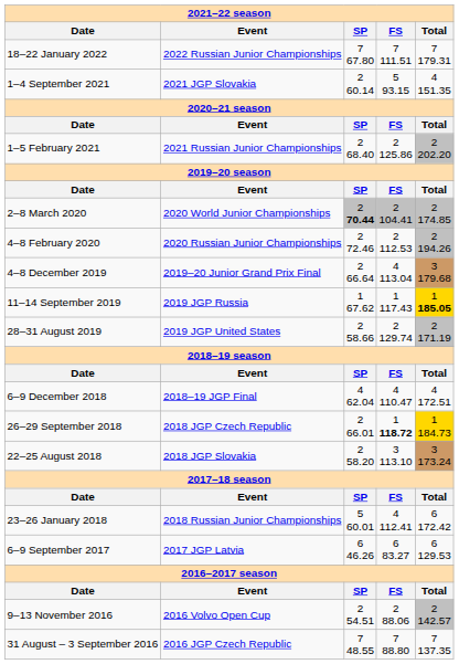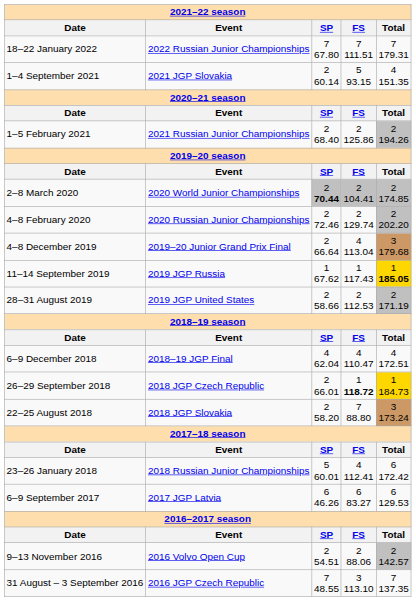 <table class="wikitable">
 <tr>
 <td style="background-color: #ffdead; " colspan=6 align=center><a href='#'><strong>2021–22 season</strong></a></td>
 </tr>
 <tr>
 <th>Date</th>
 <th>Event</th>
 <th><a href='#'>SP</a></th>
 <th><a href='#'>FS</a></th>
 <th>Total</th>
 </tr>
 <tr>
 <td>18–22 January 2022</td>
 <td><a href='#'>2022 Russian Junior Championships</a></td>
 <td align=center>7 <br> 67.80</td>
 <td align=center>7 <br> 111.51</td>
 <td align=center>7 <br> 179.31</td>
 </tr>
 <tr>
 <td>1–4 September 2021</td>
 <td><a href='#'>2021 JGP Slovakia</a></td>
 <td align=center>2 <br> 60.14</td>
 <td align=center>5 <br> 93.15</td>
 <td align=center>4 <br> 151.35</td>
 </tr>
 <tr>
 <td style="background-color: #ffdead; " colspan=6 align=center><a href='#'><strong>2020–21 season</strong></a></td>
 </tr>
 <tr>
 <th>Date</th>
 <th>Event</th>
 <th><a href='#'>SP</a></th>
 <th><a href='#'>FS</a></th>
 <th>Total</th>
 </tr>
 <tr>
 <td>1–5 February 2021</td>
 <td><a href='#'>2021 Russian Junior Championships</a></td>
 <td align=center>2 <br> 68.40</td>
 <td align=center>2 <br> 125.86</td>
-<td align=center bgcolor=silver>2 <br> 202.20</td>
+<td align=center bgcolor=silver>2 <br> 194.26</td>
 </tr>
 <tr>
 <td style="background-color: #ffdead; " colspan=6 align=center><a href='#'><strong>2019–20 season</strong></a></td>
 </tr>
 <tr>
 <th>Date</th>
 <th>Event</th>
 <th><a href='#'>SP</a></th>
 <th><a href='#'>FS</a></th>
 <th>Total</th>
 </tr>
 <tr>
 <td>2–8 March 2020</td>
 <td><a href='#'>2020 World Junior Championships</a></td>
 <td align=center bgcolor=silver>2 <br> <strong>70.44</strong></td>
 <td align=center bgcolor=silver>2 <br> 104.41</td>
 <td align=center bgcolor=silver>2 <br> 174.85</td>
 </tr>
 <tr>
 <td>4–8 February 2020</td>
 <td><a href='#'>2020 Russian Junior Championships</a></td>
 <td align=center>2 <br> 72.46</td>
-<td align=center>2 <br> 112.53</td>
-<td align=center bgcolor=silver>2 <br> 194.26</td>
+<td align=center>2 <br> 129.74</td>
+<td align=center bgcolor=silver>2 <br> 202.20</td>
 </tr>
 <tr>
 <td>4–8 December 2019</td>
 <td><a href='#'>2019–20 Junior Grand Prix Final</a></td>
 <td align=center>2 <br> 66.64</td>
 <td align=center>4 <br> 113.04</td>
 <td align=center bgcolor=cc9966>3 <br> 179.68</td>
 </tr>
 <tr>
 <td>11–14 September 2019</td>
 <td><a href='#'>2019 JGP Russia</a></td>
 <td align=center>1 <br> 67.62</td>
 <td align=center>1 <br> 117.43</td>
 <td align=center bgcolor=gold>1 <br> <strong>185.05</strong></td>
 </tr>
 <tr>
 <td>28–31 August 2019</td>
 <td><a href='#'>2019 JGP United States</a></td>
 <td align=center>2 <br> 58.66</td>
-<td align=center>2 <br> 129.74</td>
+<td align=center>2 <br> 112.53</td>
 <td align=center bgcolor=silver>2 <br> 171.19</td>
 </tr>
 <tr>
 <td style="background-color: #ffdead; " colspan=6 align=center><a href='#'><strong>2018–19 season</strong></a></td>
 </tr>
 <tr>
 <th>Date</th>
 <th>Event</th>
 <th><a href='#'>SP</a></th>
 <th><a href='#'>FS</a></th>
 <th>Total</th>
 </tr>
 <tr>
 <td>6–9 December 2018</td>
 <td><a href='#'>2018–19 JGP Final</a></td>
 <td align=center>4 <br> 62.04</td>
 <td align=center>4 <br> 110.47</td>
 <td align=center>4 <br> 172.51</td>
 </tr>
 <tr>
 <td>26–29 September 2018</td>
 <td><a href='#'>2018 JGP Czech Republic</a></td>
 <td align=center>2 <br> 66.01</td>
 <td align=center>1 <br> <strong>118.72</strong></td>
 <td align=center bgcolor=gold>1 <br> 184.73</td>
 </tr>
 <tr>
 <td>22–25 August 2018</td>
 <td><a href='#'>2018 JGP Slovakia</a></td>
 <td align=center>2 <br> 58.20</td>
-<td align=center>3 <br> 113.10</td>
+<td align=center>7 <br> 88.80</td>
 <td align=center bgcolor=cc9966>3 <br> 173.24</td>
 </tr>
 <tr>
 <td style="background-color: #ffdead; " colspan=6 align=center><a href='#'><strong>2017–18 season</strong></a></td>
 </tr>
 <tr>
 <th>Date</th>
 <th>Event</th>
 <th><a href='#'>SP</a></th>
 <th><a href='#'>FS</a></th>
 <th>Total</th>
 </tr>
 <tr>
 <td>23–26 January 2018</td>
 <td><a href='#'>2018 Russian Junior Championships</a></td>
 <td align=center>5 <br> 60.01</td>
 <td align=center>4 <br> 112.41</td>
 <td align=center>6 <br> 172.42</td>
 </tr>
 <tr>
 <td>6–9 September 2017</td>
 <td><a href='#'>2017 JGP Latvia</a></td>
 <td align=center>6 <br> 46.26</td>
 <td align=center>6 <br> 83.27</td>
 <td align=center>6 <br> 129.53</td>
 </tr>
 <tr>
 <td style="background-color: #ffdead; " colspan=6 align=center><a href='#'><strong>2016–2017 season</strong></a></td>
 </tr>
 <tr>
 <th>Date</th>
 <th>Event</th>
 <th><a href='#'>SP</a></th>
 <th><a href='#'>FS</a></th>
 <th>Total</th>
 </tr>
 <tr>
 <td>9–13 November 2016</td>
 <td><a href='#'>2016 Volvo Open Cup</a></td>
 <td align=center>2 <br> 54.51</td>
 <td align=center>2 <br> 88.06</td>
 <td align=center bgcolor=silver>2 <br> 142.57</td>
 </tr>
 <tr>
 <td>31 August – 3 September 2016</td>
 <td><a href='#'>2016 JGP Czech Republic</a></td>
 <td align=center>7 <br> 48.55</td>
-<td align=center>7 <br> 88.80</td>
+<td align=center>3 <br> 113.10</td>
 <td align=center>7 <br> 137.35</td>
 </tr>
 </table>
